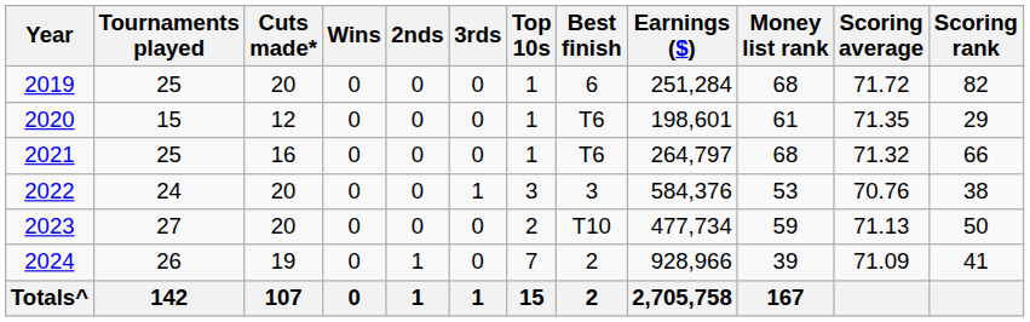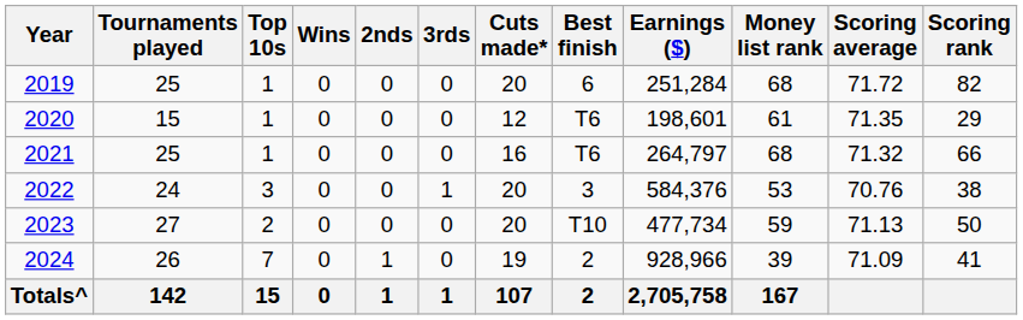 <table class="wikitable" style="text-align:center; ">
 <tr>
 <th>Year</th>
 <th>Tournaments <br>played</th>
-<th>Cuts <br>made*</th>
+<th>Top <br>10s</th>
 <th>Wins</th>
 <th>2nds</th>
 <th>3rds</th>
-<th>Top <br>10s</th>
+<th>Cuts <br>made*</th>
 <th>Best <br>finish</th>
 <th>Earnings<br>(<a href='#'>$</a>)</th>
 <th>Money<br>list rank</th>
 <th>Scoring <br> average</th>
 <th>Scoring<br>rank</th>
 </tr>
 <tr>
 <td><a href='#'>2019</a></td>
 <td>25</td>
-<td>20</td>
+<td>1</td>
 <td>0</td>
 <td>0</td>
 <td>0</td>
-<td>1</td>
+<td>20</td>
 <td>6</td>
 <td align=right>251,284</td>
 <td>68</td>
 <td>71.72</td>
 <td>82</td>
 </tr>
 <tr>
 <td><a href='#'>2020</a></td>
 <td>15</td>
-<td>12</td>
+<td>1</td>
 <td>0</td>
 <td>0</td>
 <td>0</td>
-<td>1</td>
+<td>12</td>
 <td>T6</td>
 <td align=right>198,601</td>
 <td>61</td>
 <td>71.35</td>
 <td>29</td>
 </tr>
 <tr>
 <td><a href='#'>2021</a></td>
 <td>25</td>
-<td>16</td>
+<td>1</td>
 <td>0</td>
 <td>0</td>
 <td>0</td>
-<td>1</td>
+<td>16</td>
 <td>T6</td>
 <td align=right>264,797</td>
 <td>68</td>
 <td>71.32</td>
 <td>66</td>
 </tr>
 <tr>
 <td><a href='#'>2022</a></td>
 <td>24</td>
-<td>20</td>
+<td>3</td>
 <td>0</td>
 <td>0</td>
 <td>1</td>
-<td>3</td>
+<td>20</td>
 <td>3</td>
 <td align=right>584,376</td>
 <td>53</td>
 <td>70.76</td>
 <td>38</td>
 </tr>
 <tr>
 <td><a href='#'>2023</a></td>
 <td>27</td>
-<td>20</td>
+<td>2</td>
 <td>0</td>
 <td>0</td>
 <td>0</td>
-<td>2</td>
+<td>20</td>
 <td>T10</td>
 <td align=right>477,734</td>
 <td>59</td>
 <td>71.13</td>
 <td>50</td>
 </tr>
 <tr>
 <td><a href='#'>2024</a></td>
 <td>26</td>
-<td>19</td>
+<td>7</td>
 <td>0</td>
 <td>1</td>
 <td>0</td>
-<td>7</td>
+<td>19</td>
 <td>2</td>
 <td align=right>928,966</td>
 <td>39</td>
 <td>71.09</td>
 <td>41</td>
 </tr>
 <tr>
 <th>Totals^</th>
 <th>142 </th>
-<th>107 </th>
+<th>15 </th>
 <th>0 </th>
 <th>1 </th>
 <th>1 </th>
-<th>15 </th>
+<th>107 </th>
 <th>2 </th>
 <th align=right>2,705,758 </th>
 <th>167 </th>
 <th></th>
 <th></th>
 </tr>
 </table>
